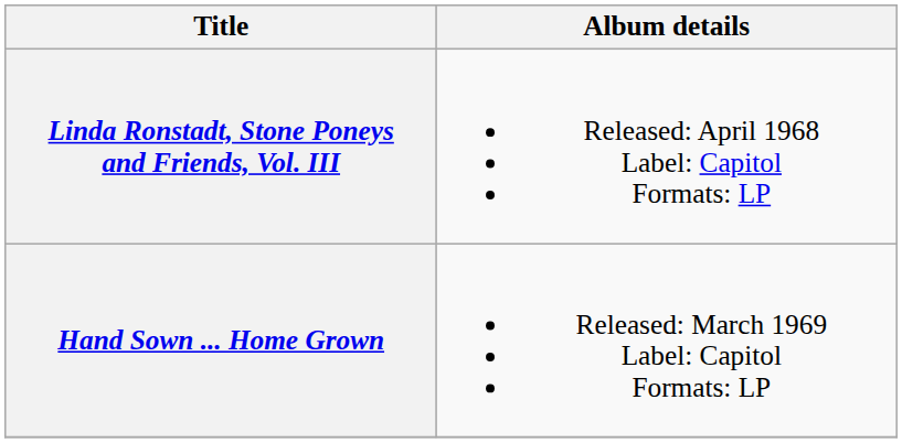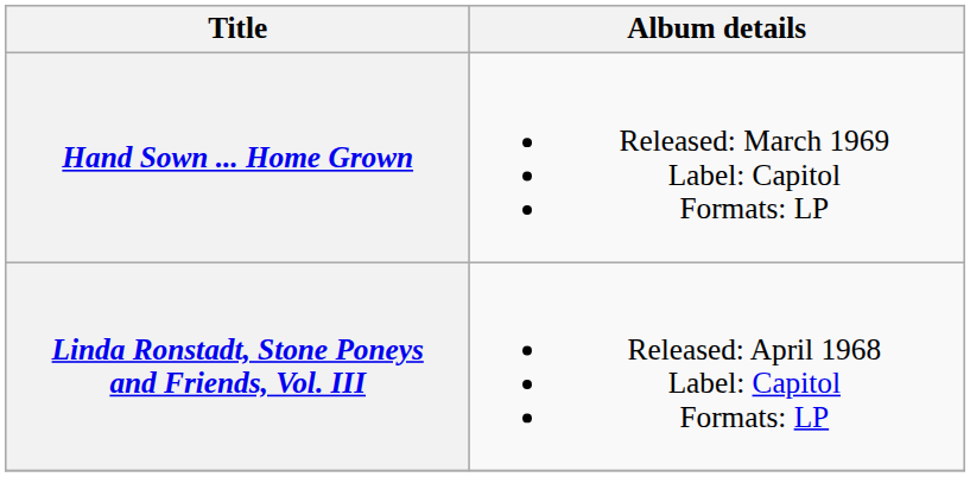 <table class="wikitable plainrowheaders" style="text-align:center;">
 <tr>
 <th scope="col" style="width:15em;">Title</th>
 <th scope="col" style="width:16em;">Album details</th>
 </tr>
 <tr>
+<th scope="row"><em><a href='#'>Hand Sown ... Home Grown</a></em></th>
+<td><br><ul><li>Released: March 1969</li><li>Label: Capitol</li><li>Formats: LP</li></ul></td>
+</tr>
+<tr>
 <th scope="row"><em><a href='#'>Linda Ronstadt, Stone Poneys<br>and Friends, Vol. III</a></em><br></th>
 <td><br><ul><li>Released: April 1968</li><li>Label: <a href='#'>Capitol</a></li><li>Formats: <a href='#'>LP</a></li></ul></td>
 </tr>
 <tr>
-<th scope="row"><em><a href='#'>Hand Sown ... Home Grown</a></em></th>
-<td><br><ul><li>Released: March 1969</li><li>Label: Capitol</li><li>Formats: LP</li></ul></td>
-</tr>
-<tr>
 </tr>
 </table>
